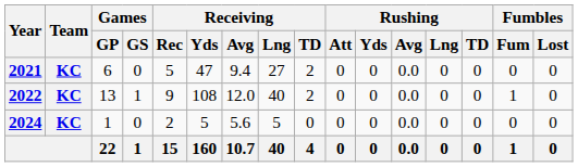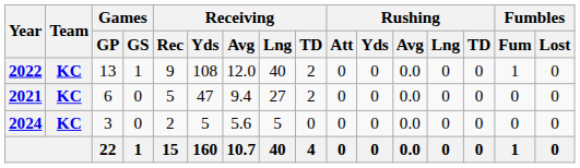 <table class="wikitable" style="text-align:center;">
 <tr>
 <th rowspan="2">Year</th>
 <th rowspan="2">Team</th>
 <th colspan="2">Games</th>
 <th colspan="5">Receiving</th>
 <th colspan="5">Rushing</th>
 <th colspan="2">Fumbles</th>
 </tr>
 <tr>
 <th>GP</th>
 <th>GS</th>
 <th>Rec</th>
 <th>Yds</th>
 <th>Avg</th>
 <th>Lng</th>
 <th>TD</th>
 <th>Att</th>
 <th>Yds</th>
 <th>Avg</th>
 <th>Lng</th>
 <th>TD</th>
 <th>Fum</th>
 <th>Lost</th>
 </tr>
 <tr>
+<th><a href='#'>2022</a></th>
+<th><a href='#'>KC</a></th>
+<td>13</td>
+<td>1</td>
+<td>9</td>
+<td>108</td>
+<td>12.0</td>
+<td>40</td>
+<td>2</td>
+<td>0</td>
+<td>0</td>
+<td>0.0</td>
+<td>0</td>
+<td>0</td>
+<td>1</td>
+<td>0</td>
+</tr>
+<tr>
 <th><a href='#'>2021</a></th>
 <th><a href='#'>KC</a></th>
 <td>6</td>
 <td>0</td>
 <td>5</td>
 <td>47</td>
 <td>9.4</td>
 <td>27</td>
 <td>2</td>
 <td>0</td>
 <td>0</td>
 <td>0.0</td>
 <td>0</td>
 <td>0</td>
 <td>0</td>
 <td>0</td>
 </tr>
 <tr>
-<th><a href='#'>2022</a></th>
-<th><a href='#'>KC</a></th>
-<td>13</td>
-<td>1</td>
-<td>9</td>
-<td>108</td>
-<td>12.0</td>
-<td>40</td>
-<td>2</td>
-<td>0</td>
-<td>0</td>
-<td>0.0</td>
-<td>0</td>
-<td>0</td>
-<td>1</td>
-<td>0</td>
-</tr>
-<tr>
 <th><a href='#'>2024</a></th>
 <th><a href='#'>KC</a></th>
-<td>1</td>
+<td>3</td>
 <td>0</td>
 <td>2</td>
 <td>5</td>
 <td>5.6</td>
 <td>5</td>
 <td>0</td>
 <td>0</td>
 <td>0</td>
 <td>0.0</td>
 <td>0</td>
 <td>0</td>
 <td>0</td>
 <td>0</td>
 </tr>
 <tr>
 <th colspan="2"></th>
 <th>22</th>
 <th>1</th>
 <th>15</th>
 <th>160</th>
 <th>10.7</th>
 <th>40</th>
 <th>4</th>
 <th>0</th>
 <th>0</th>
 <th>0.0</th>
 <th>0</th>
 <th>0</th>
 <th>1</th>
 <th>0</th>
 </tr>
 </table>
